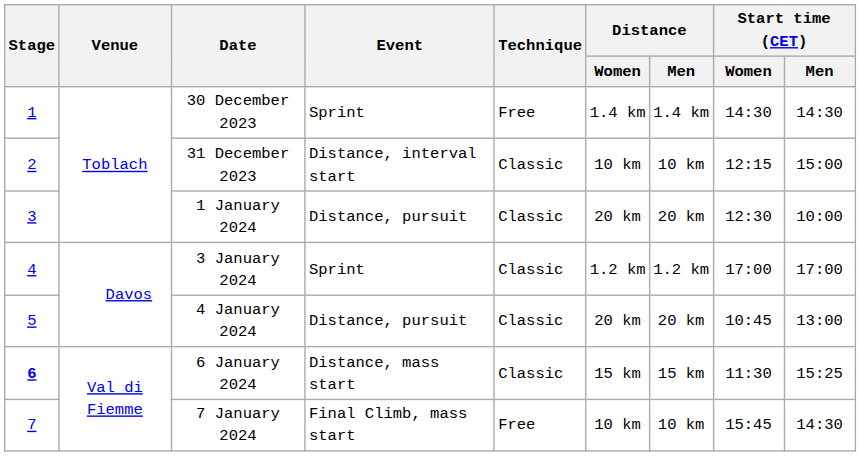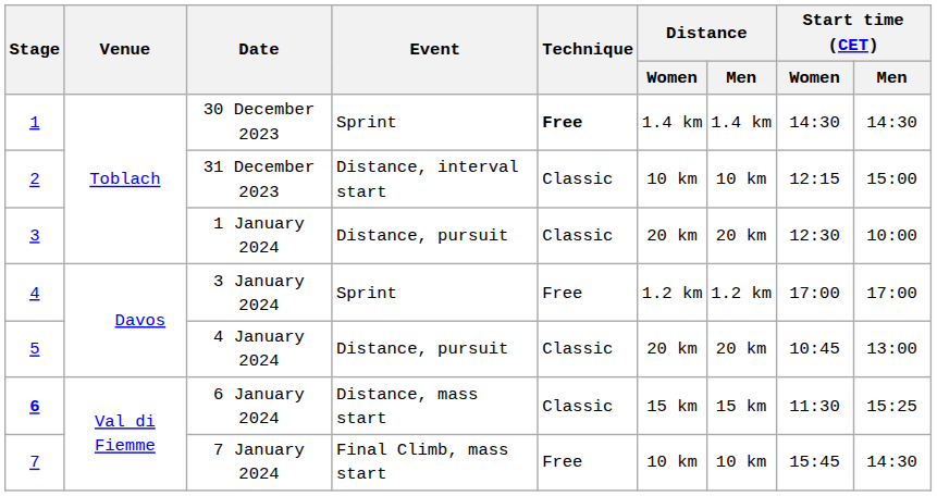 <table class="wikitable plainrowheaders" style="background:#fff; font-size:86%; line-height:16px; border:grey solid 1px; border-collapse:collapse;">
 <tr>
 <th rowspan=2>Stage</th>
 <th rowspan=2>Venue</th>
 <th rowspan=2>Date</th>
 <th rowspan=2>Event</th>
 <th rowspan=2>Technique</th>
 <th colspan=2>Distance</th>
 <th colspan=2>Start time (<a href='#'>CET</a>)</th>
 </tr>
 <tr>
 <th>Women</th>
 <th>Men</th>
 <th>Women</th>
 <th>Men</th>
 </tr>
 <tr align="center">
 <td><a href='#'>1</a></td>
 <td rowspan=3 align="center"> <a href='#'>Toblach</a></td>
 <td>30 December 2023</td>
 <td align="left">Sprint</td>
-<td align="left">Free</td>
+<td align="left"><strong>Free</strong></td>
 <td>1.4 km</td>
 <td>1.4 km</td>
 <td>14:30</td>
 <td>14:30</td>
 </tr>
 <tr align="center">
 <td><a href='#'>2</a></td>
 <td>31 December 2023</td>
 <td align="left">Distance, interval start</td>
 <td align="left">Classic</td>
 <td>10 km</td>
 <td>10 km</td>
 <td>12:15</td>
 <td>15:00</td>
 </tr>
 <tr align="center">
 <td><a href='#'>3</a></td>
 <td>1 January 2024</td>
 <td align="left">Distance, pursuit</td>
 <td align="left">Classic</td>
 <td>20 km</td>
 <td>20 km</td>
 <td>12:30</td>
 <td>10:00</td>
 </tr>
 <tr align="center">
 <td><a href='#'>4</a></td>
 <td rowspan=2 align="center">   <a href='#'>Davos</a></td>
 <td>3 January 2024</td>
 <td align="left">Sprint</td>
-<td align="left">Classic</td>
+<td align="left">Free</td>
 <td>1.2 km</td>
 <td>1.2 km</td>
 <td>17:00</td>
 <td>17:00</td>
 </tr>
 <tr align="center">
 <td><a href='#'>5</a></td>
 <td>4 January 2024</td>
 <td align="left">Distance, pursuit</td>
 <td align="left">Classic</td>
 <td>20 km</td>
 <td>20 km</td>
 <td>10:45</td>
 <td>13:00</td>
 </tr>
 <tr align="center">
 <td><strong><a href='#'>6</a></strong></td>
 <td rowspan=2 align="center"> <a href='#'>Val di Fiemme</a></td>
 <td>6 January 2024</td>
 <td align="left">Distance, mass start</td>
 <td align="left">Classic</td>
 <td>15 km</td>
 <td>15 km</td>
 <td>11:30</td>
 <td>15:25</td>
 </tr>
 <tr align="center">
 <td><a href='#'>7</a></td>
 <td>7 January 2024</td>
 <td align="left">Final Climb, mass start</td>
 <td align="left">Free</td>
 <td>10 km</td>
 <td>10 km</td>
 <td>15:45</td>
 <td>14:30</td>
 </tr>
 </table>
